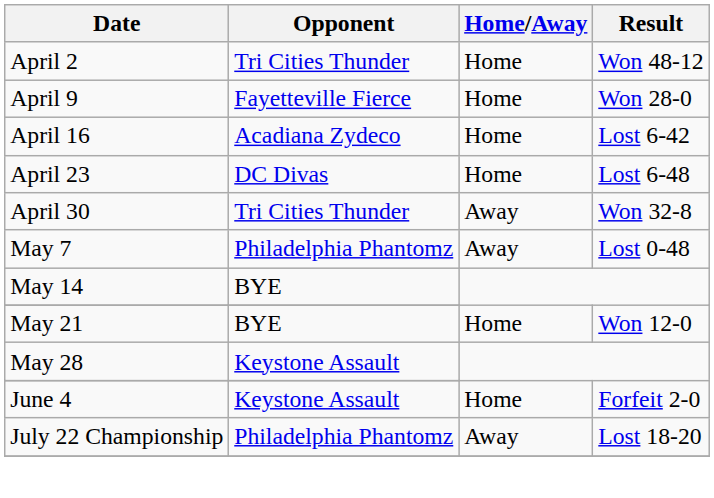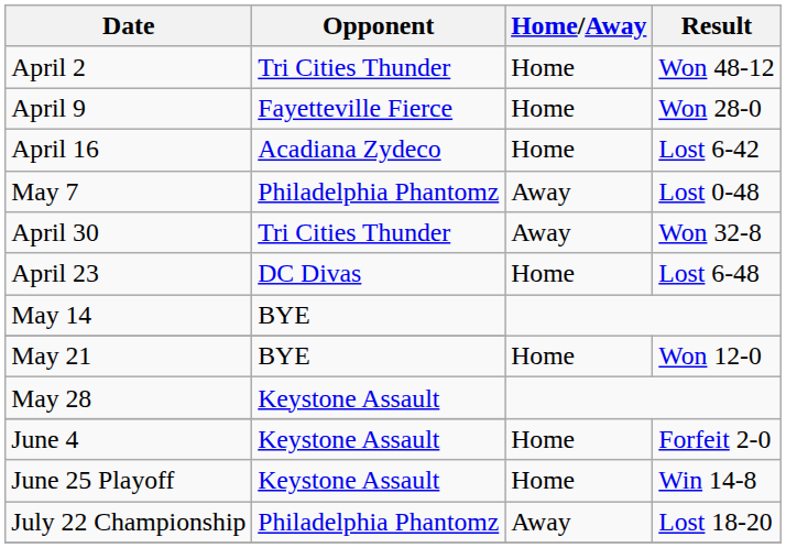 <table class="wikitable">
 <tr>
 <th>Date</th>
 <th>Opponent</th>
 <th><a href='#'>Home</a>/<a href='#'>Away</a></th>
 <th>Result</th>
 </tr>
 <tr>
 <td>April 2</td>
 <td><a href='#'>Tri Cities Thunder</a></td>
 <td>Home</td>
 <td><a href='#'>Won</a> 48-12</td>
 </tr>
 <tr>
 <td>April 9</td>
 <td><a href='#'>Fayetteville Fierce</a></td>
 <td>Home</td>
 <td><a href='#'>Won</a> 28-0</td>
 </tr>
 <tr>
 <td>April 16</td>
 <td><a href='#'>Acadiana Zydeco</a></td>
 <td>Home</td>
 <td><a href='#'>Lost</a> 6-42</td>
 </tr>
 <tr>
-<td>April 23</td>
-<td><a href='#'>DC Divas</a></td>
-<td>Home</td>
-<td><a href='#'>Lost</a> 6-48</td>
+<td>May 7</td>
+<td><a href='#'>Philadelphia Phantomz</a></td>
+<td>Away</td>
+<td><a href='#'>Lost</a> 0-48</td>
 </tr>
 <tr>
 <td>April 30</td>
 <td><a href='#'>Tri Cities Thunder</a></td>
 <td>Away</td>
 <td><a href='#'>Won</a> 32-8</td>
 </tr>
 <tr>
-<td>May 7</td>
-<td><a href='#'>Philadelphia Phantomz</a></td>
-<td>Away</td>
-<td><a href='#'>Lost</a> 0-48</td>
+<td>April 23</td>
+<td><a href='#'>DC Divas</a></td>
+<td>Home</td>
+<td><a href='#'>Lost</a> 6-48</td>
 </tr>
 <tr>
 <td>May 14</td>
 <td>BYE</td>
 </tr>
 <tr>
 </tr>
 <tr>
 </tr>
 <tr>
 <td>May 21</td>
 <td>BYE</td>
 <td>Home</td>
 <td><a href='#'>Won</a> 12-0</td>
 </tr>
 <tr>
 <td>May 28</td>
 <td><a href='#'>Keystone Assault</a></td>
 </tr>
 <tr>
 </tr>
 <tr>
 </tr>
 <tr>
 <td>June 4</td>
 <td><a href='#'>Keystone Assault</a></td>
 <td>Home</td>
 <td><a href='#'>Forfeit</a> 2-0</td>
 </tr>
 <tr>
+<td>June 25 Playoff</td>
+<td><a href='#'>Keystone Assault</a></td>
+<td>Home</td>
+<td><a href='#'>Win</a> 14-8</td>
+</tr>
+<tr>
 <td>July 22 Championship</td>
 <td><a href='#'>Philadelphia Phantomz</a></td>
 <td>Away</td>
 <td><a href='#'>Lost</a> 18-20</td>
 </tr>
 <tr>
 </tr>
 </table>
